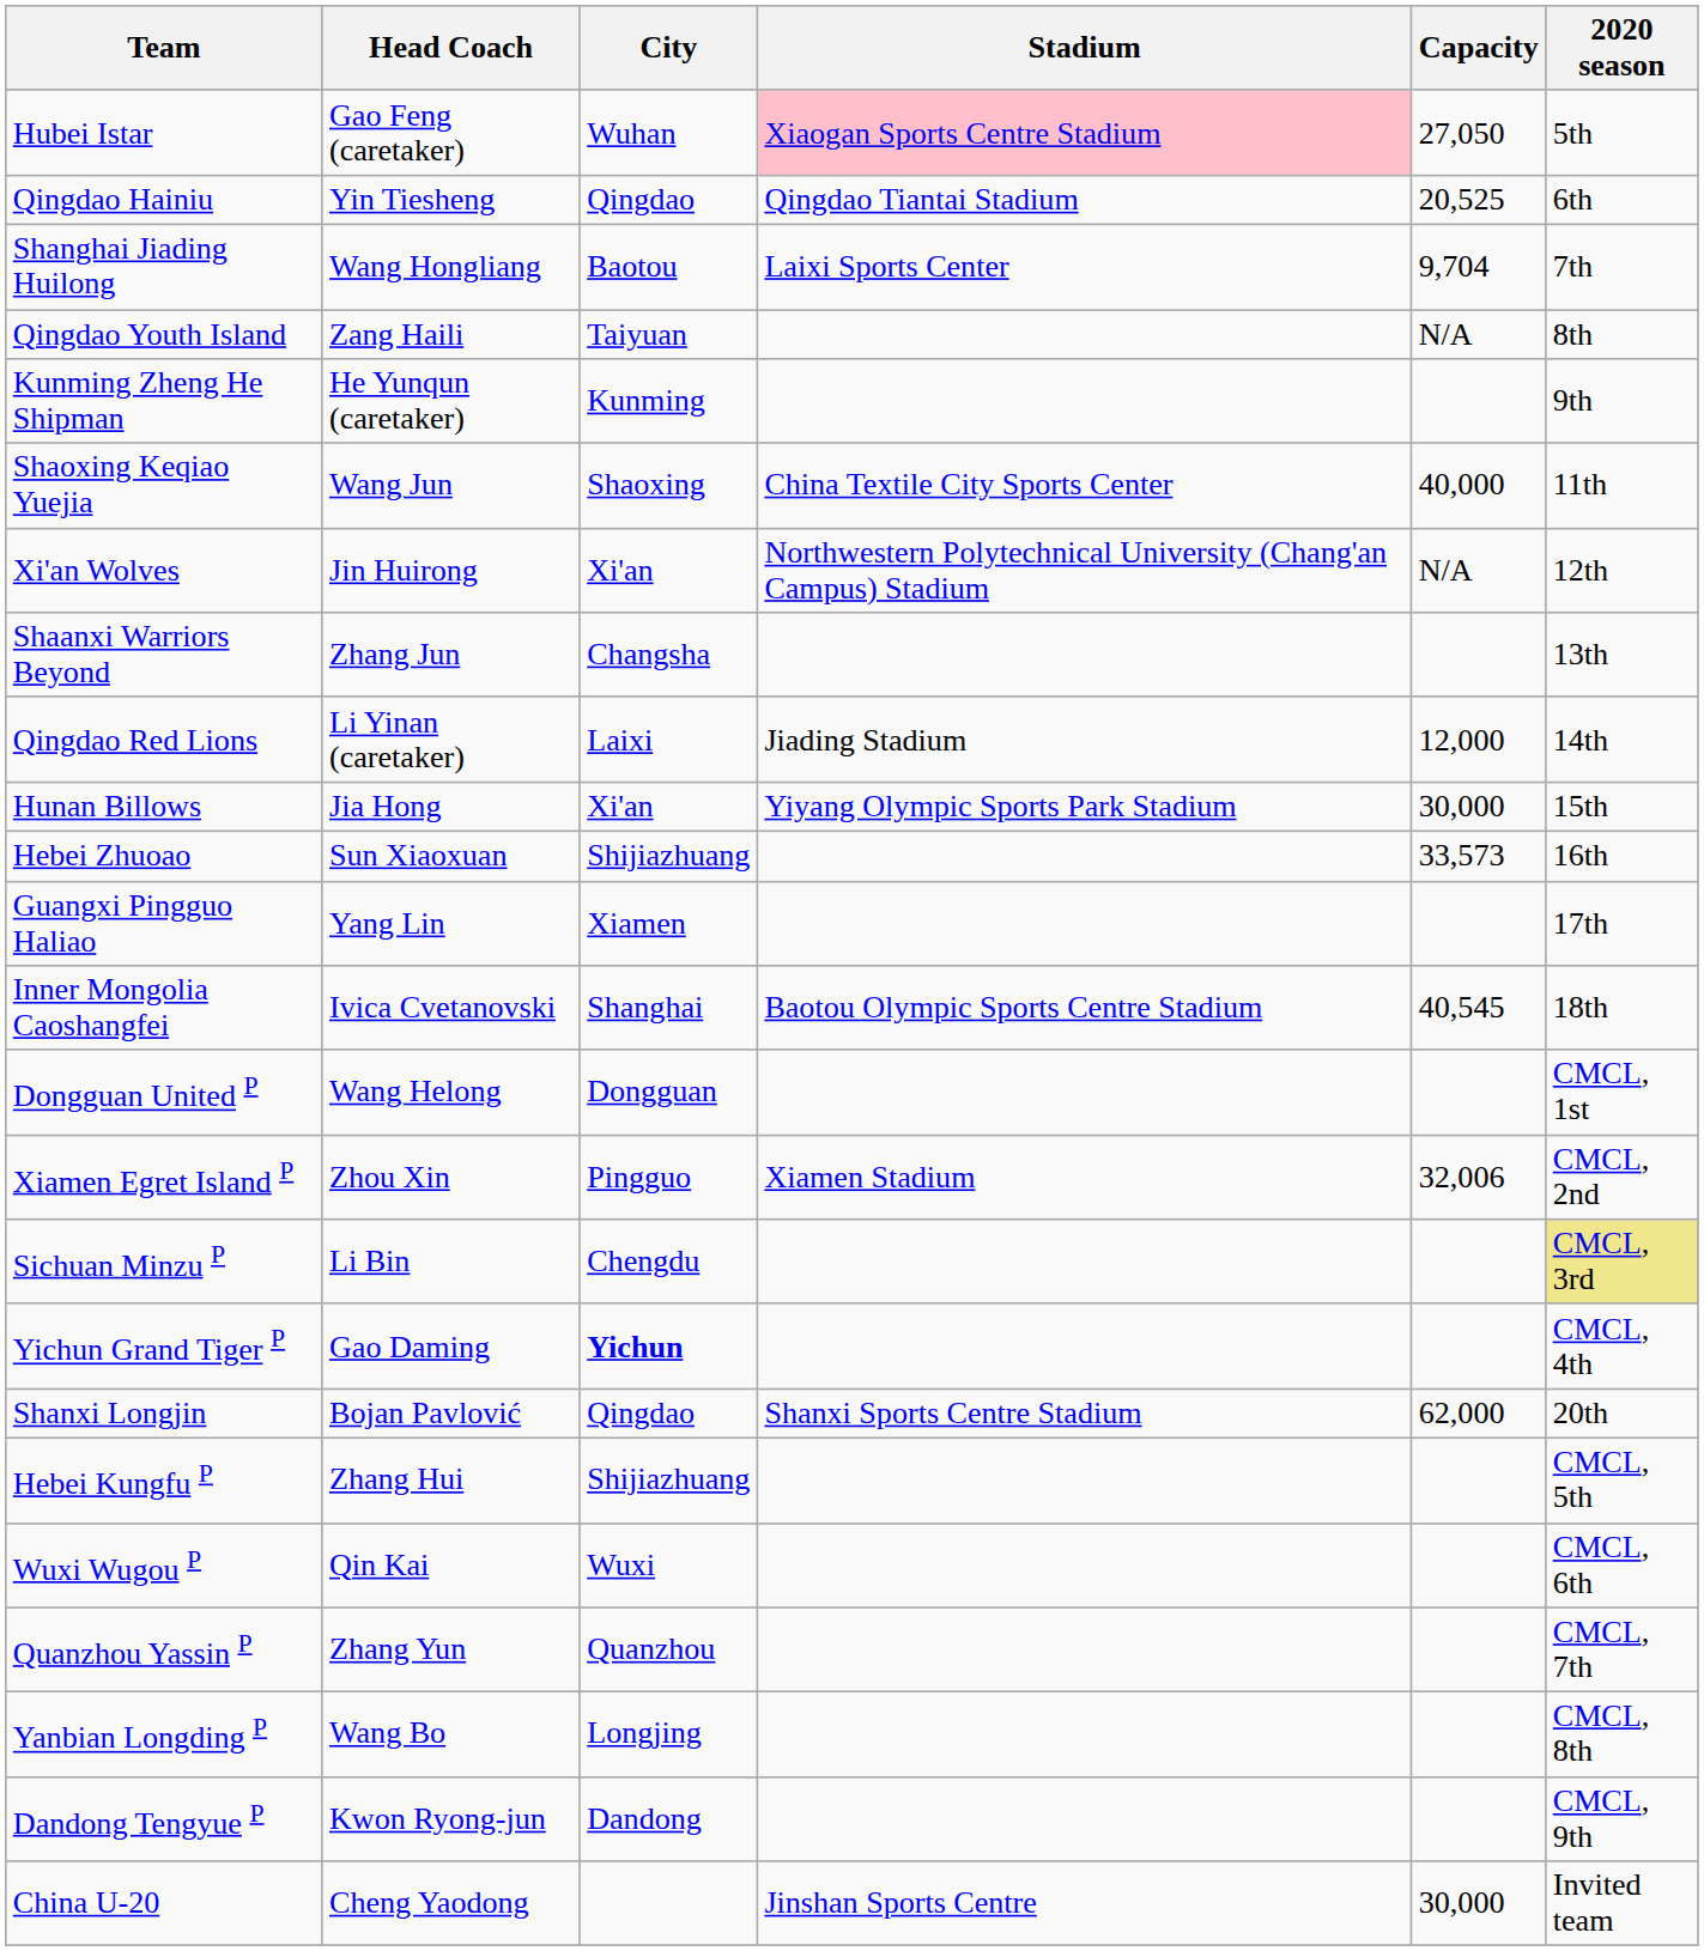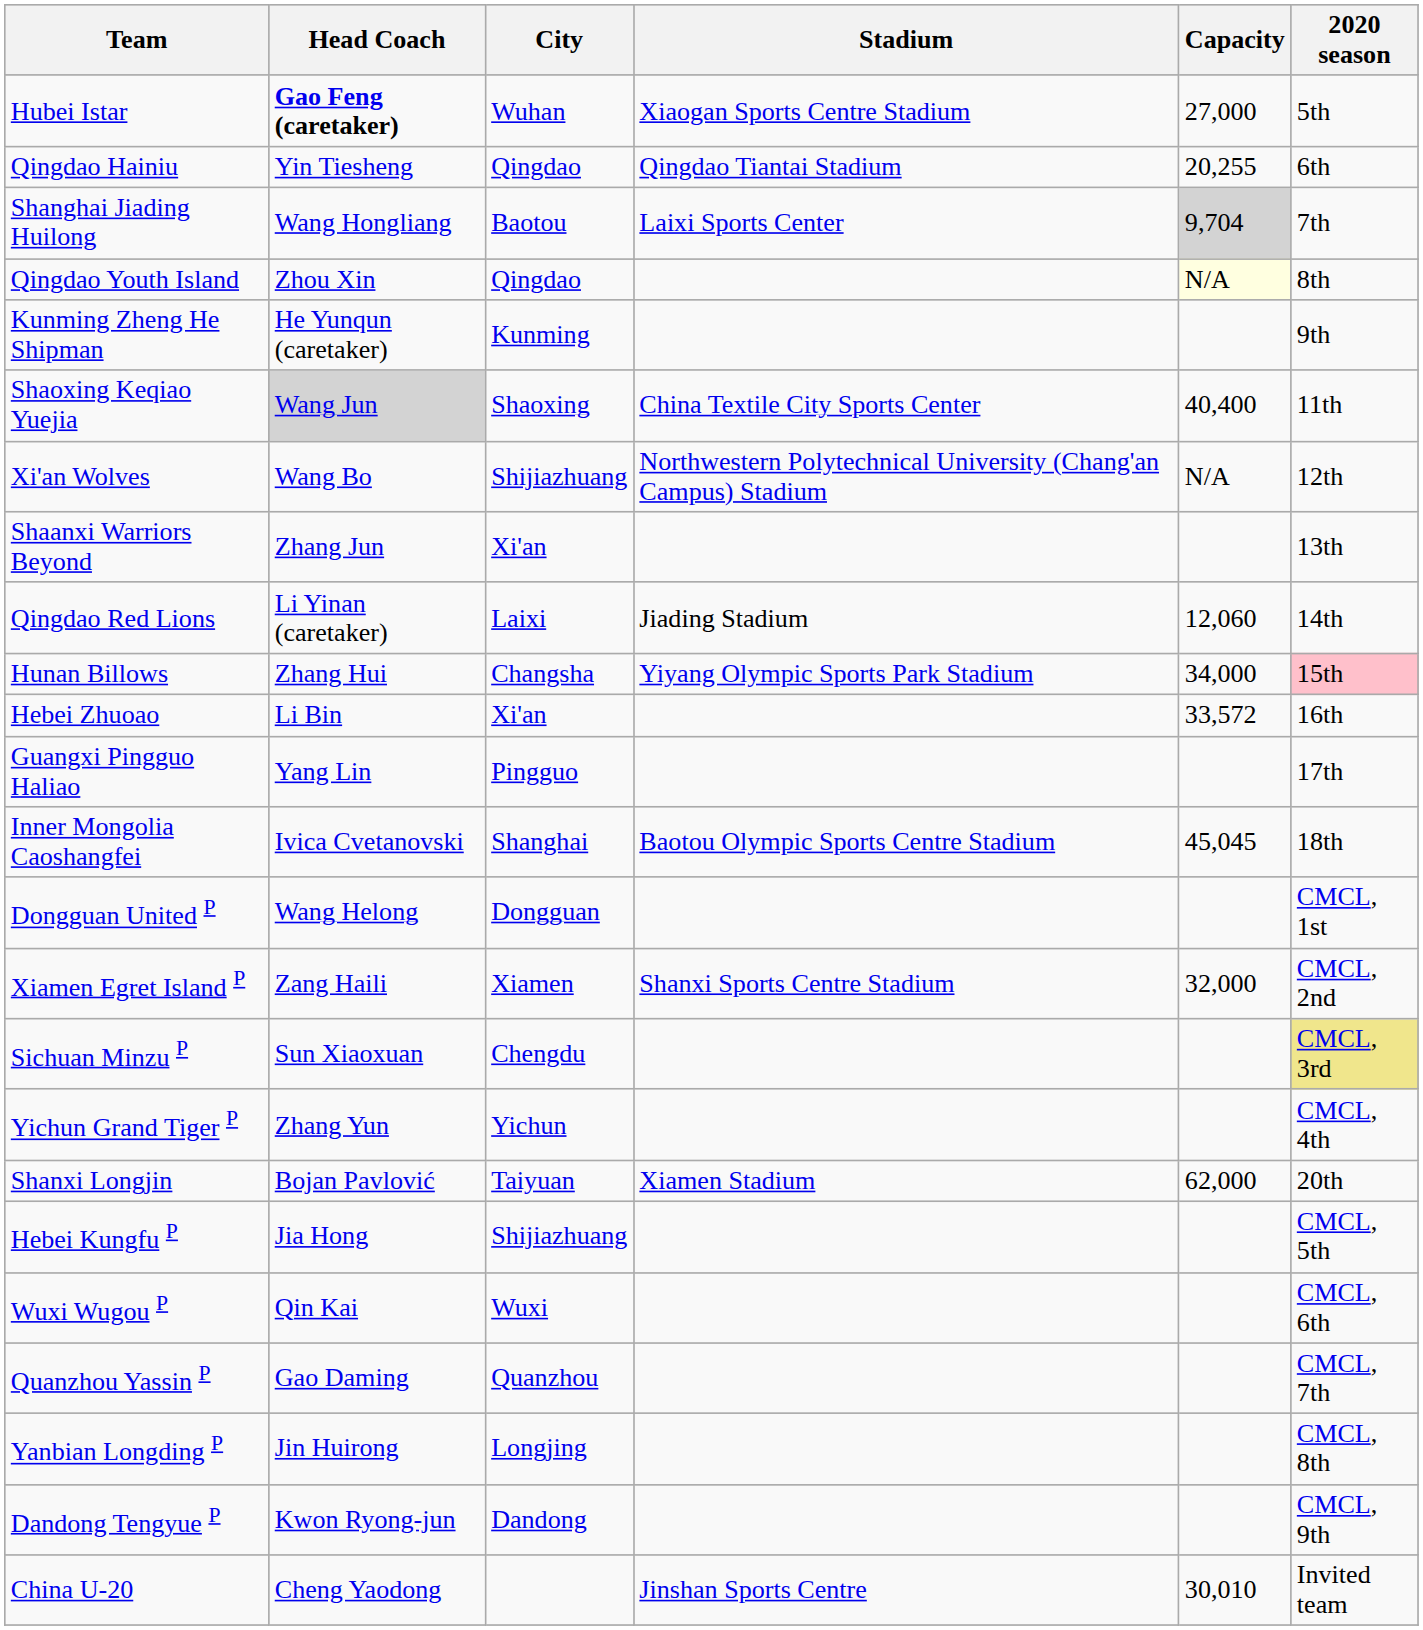 <table class="wikitable sortable" style="font-size:100%">
 <tr>
 <th>Team</th>
 <th>Head Coach</th>
 <th>City</th>
 <th>Stadium</th>
 <th>Capacity</th>
 <th>2020 season</th>
 </tr>
 <tr>
 <td><a href='#'>Hubei Istar</a></td>
-<td> <a href='#'>Gao Feng</a> (caretaker)</td>
+<td><strong> <a href='#'>Gao Feng</a> (caretaker)</strong></td>
 <td><a href='#'>Wuhan</a></td>
-<td style="background: pink;"><a href='#'>Xiaogan Sports Centre Stadium</a></td>
-<td>27,050</td>
+<td><a href='#'>Xiaogan Sports Centre Stadium</a></td>
+<td>27,000</td>
 <td data-sort-value="1">5th</td>
 </tr>
 <tr>
 <td><a href='#'>Qingdao Hainiu</a></td>
 <td> <a href='#'>Yin Tiesheng</a></td>
 <td><a href='#'>Qingdao</a></td>
 <td><a href='#'>Qingdao Tiantai Stadium</a></td>
-<td>20,525</td>
+<td>20,255</td>
 <td data-sort-value="2">6th</td>
 </tr>
 <tr>
 <td><a href='#'>Shanghai Jiading Huilong</a></td>
 <td> <a href='#'>Wang Hongliang</a></td>
 <td><a href='#'>Baotou</a></td>
 <td><a href='#'>Laixi Sports Center</a></td>
-<td>9,704</td>
+<td style="background: lightgrey;">9,704</td>
 <td data-sort-value="3">7th</td>
 </tr>
 <tr>
 <td><a href='#'>Qingdao Youth Island</a></td>
-<td> <a href='#'>Zang Haili</a></td>
-<td><a href='#'>Taiyuan</a></td>
+<td> <a href='#'>Zhou Xin</a></td>
+<td><a href='#'>Qingdao</a></td>
 <td></td>
-<td>N/A</td>
+<td style="background: lightyellow;">N/A</td>
 <td data-sort-value="4">8th</td>
 </tr>
 <tr>
 <td><a href='#'>Kunming Zheng He Shipman</a></td>
 <td> <a href='#'>He Yunqun</a> (caretaker)</td>
 <td><a href='#'>Kunming</a></td>
 <td></td>
 <td></td>
 <td data-sort-value="5">9th</td>
 </tr>
 <tr>
 <td><a href='#'>Shaoxing Keqiao Yuejia</a></td>
-<td> <a href='#'>Wang Jun</a></td>
+<td style="background: lightgrey;"> <a href='#'>Wang Jun</a></td>
 <td><a href='#'>Shaoxing</a></td>
 <td><a href='#'>China Textile City Sports Center</a></td>
-<td>40,000</td>
+<td>40,400</td>
 <td data-sort-value="6">11th</td>
 </tr>
 <tr>
 <td><a href='#'>Xi'an Wolves</a></td>
-<td> <a href='#'>Jin Huirong</a></td>
-<td><a href='#'>Xi'an</a></td>
+<td> <a href='#'>Wang Bo</a></td>
+<td><a href='#'>Shijiazhuang</a></td>
 <td><a href='#'>Northwestern Polytechnical University (Chang'an Campus) Stadium</a></td>
 <td>N/A</td>
 <td data-sort-value="7">12th</td>
 </tr>
 <tr>
 <td><a href='#'>Shaanxi Warriors Beyond</a></td>
 <td> <a href='#'>Zhang Jun</a></td>
-<td><a href='#'>Changsha</a></td>
+<td><a href='#'>Xi'an</a></td>
 <td></td>
 <td></td>
 <td data-sort-value="8">13th</td>
 </tr>
 <tr>
 <td><a href='#'>Qingdao Red Lions</a></td>
 <td> <a href='#'>Li Yinan</a> (caretaker)</td>
 <td><a href='#'>Laixi</a></td>
 <td>Jiading Stadium</td>
-<td>12,000</td>
+<td>12,060</td>
 <td data-sort-value="9">14th</td>
 </tr>
 <tr>
 <td><a href='#'>Hunan Billows</a></td>
-<td> <a href='#'>Jia Hong</a></td>
-<td><a href='#'>Xi'an</a></td>
+<td> <a href='#'>Zhang Hui</a></td>
+<td><a href='#'>Changsha</a></td>
 <td><a href='#'>Yiyang Olympic Sports Park Stadium</a></td>
-<td>30,000</td>
-<td data-sort-value="10">15th</td>
+<td>34,000</td>
+<td data-sort-value="10" style="background: pink;">15th</td>
 </tr>
 <tr>
 <td><a href='#'>Hebei Zhuoao</a></td>
-<td> <a href='#'>Sun Xiaoxuan</a></td>
-<td><a href='#'>Shijiazhuang</a></td>
+<td> <a href='#'>Li Bin</a></td>
+<td><a href='#'>Xi'an</a></td>
 <td></td>
-<td>33,573</td>
+<td>33,572</td>
 <td data-sort-value="11">16th</td>
 </tr>
 <tr>
 <td><a href='#'>Guangxi Pingguo Haliao</a></td>
 <td> <a href='#'>Yang Lin</a></td>
-<td><a href='#'>Xiamen</a></td>
+<td><a href='#'>Pingguo</a></td>
 <td></td>
 <td></td>
 <td data-sort-value="12">17th</td>
 </tr>
 <tr>
 <td><a href='#'>Inner Mongolia Caoshangfei</a></td>
 <td> <a href='#'>Ivica Cvetanovski</a></td>
 <td><a href='#'>Shanghai</a></td>
 <td><a href='#'>Baotou Olympic Sports Centre Stadium</a></td>
-<td>40,545</td>
+<td>45,045</td>
 <td data-sort-value="13">18th</td>
 </tr>
 <tr>
 <td><a href='#'>Dongguan United</a> <sup><a href='#'>P</a></sup></td>
 <td> <a href='#'>Wang Helong</a></td>
 <td><a href='#'>Dongguan</a></td>
 <td></td>
 <td></td>
 <td data-sort-value="14"><a href='#'>CMCL</a>, 1st</td>
 </tr>
 <tr>
 <td><a href='#'>Xiamen Egret Island</a> <sup><a href='#'>P</a></sup></td>
-<td> <a href='#'>Zhou Xin</a></td>
-<td><a href='#'>Pingguo</a></td>
-<td><a href='#'>Xiamen Stadium</a></td>
-<td>32,006</td>
+<td> <a href='#'>Zang Haili</a></td>
+<td><a href='#'>Xiamen</a></td>
+<td><a href='#'>Shanxi Sports Centre Stadium</a></td>
+<td>32,000</td>
 <td data-sort-value="15"><a href='#'>CMCL</a>, 2nd</td>
 </tr>
 <tr>
 <td><a href='#'>Sichuan Minzu</a> <sup><a href='#'>P</a></sup></td>
-<td> <a href='#'>Li Bin</a></td>
+<td> <a href='#'>Sun Xiaoxuan</a></td>
 <td><a href='#'>Chengdu</a></td>
 <td></td>
 <td></td>
 <td data-sort-value="16" style="background: khaki;"><a href='#'>CMCL</a>, 3rd</td>
 </tr>
 <tr>
 <td><a href='#'>Yichun Grand Tiger</a> <sup><a href='#'>P</a></sup></td>
-<td> <a href='#'>Gao Daming</a></td>
-<td><strong><a href='#'>Yichun</a></strong></td>
+<td> <a href='#'>Zhang Yun</a></td>
+<td><a href='#'>Yichun</a></td>
 <td></td>
 <td></td>
 <td data-sort-value="17"><a href='#'>CMCL</a>, 4th</td>
 </tr>
 <tr>
 <td><a href='#'>Shanxi Longjin</a></td>
 <td> <a href='#'>Bojan Pavlović</a></td>
-<td><a href='#'>Qingdao</a></td>
-<td><a href='#'>Shanxi Sports Centre Stadium</a></td>
+<td><a href='#'>Taiyuan</a></td>
+<td><a href='#'>Xiamen Stadium</a></td>
 <td>62,000</td>
 <td data-sort-value="18">20th</td>
 </tr>
 <tr>
 <td><a href='#'>Hebei Kungfu</a> <sup><a href='#'>P</a></sup></td>
-<td> <a href='#'>Zhang Hui</a></td>
+<td> <a href='#'>Jia Hong</a></td>
 <td><a href='#'>Shijiazhuang</a></td>
 <td></td>
 <td></td>
 <td data-sort-value="19"><a href='#'>CMCL</a>, 5th</td>
 </tr>
 <tr>
 <td><a href='#'>Wuxi Wugou</a> <sup><a href='#'>P</a></sup></td>
 <td> <a href='#'>Qin Kai</a></td>
 <td><a href='#'>Wuxi</a></td>
 <td></td>
 <td></td>
 <td data-sort-value="20"><a href='#'>CMCL</a>, 6th</td>
 </tr>
 <tr>
 <td><a href='#'>Quanzhou Yassin</a> <sup><a href='#'>P</a></sup></td>
-<td> <a href='#'>Zhang Yun</a></td>
+<td> <a href='#'>Gao Daming</a></td>
 <td><a href='#'>Quanzhou</a></td>
 <td></td>
 <td></td>
 <td data-sort-value="21"><a href='#'>CMCL</a>, 7th</td>
 </tr>
 <tr>
 <td><a href='#'>Yanbian Longding</a> <sup><a href='#'>P</a></sup></td>
-<td> <a href='#'>Wang Bo</a></td>
+<td> <a href='#'>Jin Huirong</a></td>
 <td><a href='#'>Longjing</a></td>
 <td></td>
 <td></td>
 <td data-sort-value="22"><a href='#'>CMCL</a>, 8th</td>
 </tr>
 <tr>
 <td><a href='#'>Dandong Tengyue</a> <sup><a href='#'>P</a></sup></td>
 <td> <a href='#'>Kwon Ryong-jun</a></td>
 <td><a href='#'>Dandong</a></td>
 <td></td>
 <td></td>
 <td data-sort-value="23"><a href='#'>CMCL</a>, 9th</td>
 </tr>
 <tr>
 <td><a href='#'>China U-20</a></td>
 <td> <a href='#'>Cheng Yaodong</a></td>
 <td></td>
 <td><a href='#'>Jinshan Sports Centre</a></td>
-<td>30,000</td>
+<td>30,010</td>
 <td data-sort-value="24">Invited team</td>
 </tr>
 </table>
